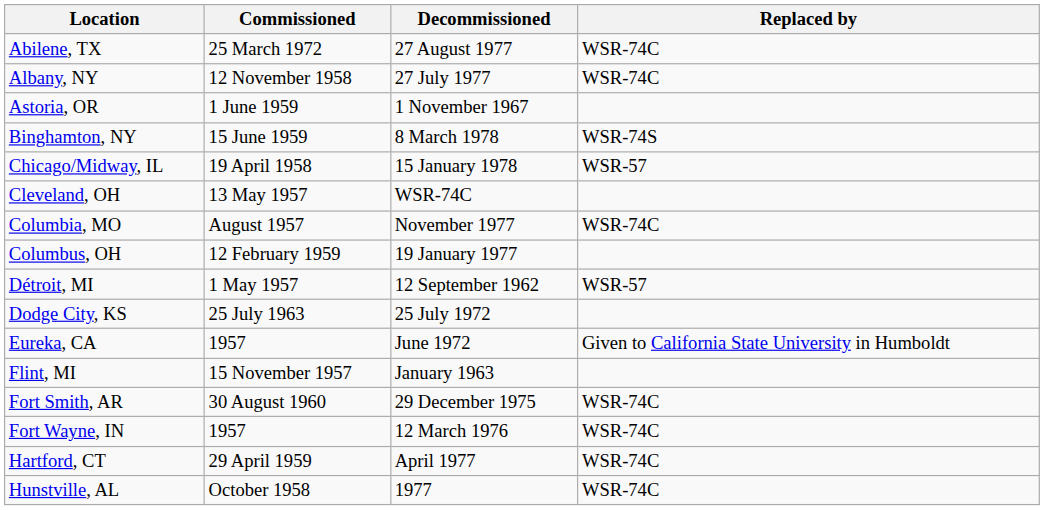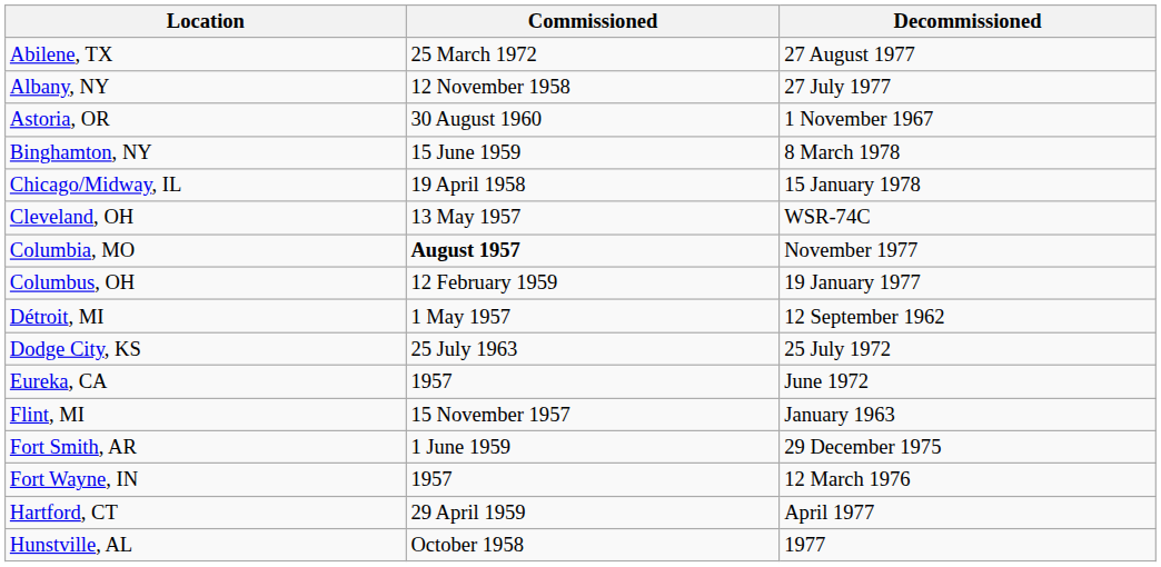 <table class="wikitable left" width="45%">
 <tr>
 <th>Location</th>
 <th>Commissioned</th>
 <th>Decommissioned</th>
-<th>Replaced by</th>
 </tr>
 <tr>
 <td><a href='#'>Abilene</a>, TX</td>
 <td>25 March 1972</td>
 <td>27 August 1977</td>
-<td>WSR-74C</td>
 </tr>
 <tr>
 <td><a href='#'>Albany</a>, NY</td>
 <td>12 November 1958</td>
 <td>27 July 1977</td>
-<td>WSR-74C</td>
 </tr>
 <tr>
 <td><a href='#'>Astoria</a>, OR</td>
-<td>1 June 1959</td>
+<td>30 August 1960</td>
 <td>1 November 1967</td>
-<td></td>
 </tr>
 <tr>
 <td><a href='#'>Binghamton</a>, NY</td>
 <td>15 June 1959</td>
 <td>8 March 1978</td>
-<td>WSR-74S</td>
 </tr>
 <tr>
 <td><a href='#'>Chicago/Midway</a>, IL</td>
 <td>19 April 1958</td>
 <td>15 January 1978</td>
-<td>WSR-57</td>
 </tr>
 <tr>
 <td><a href='#'>Cleveland</a>, OH</td>
 <td>13 May 1957</td>
 <td 4 August 1976>WSR-74C</td>
-<td></td>
 </tr>
 <tr>
 <td><a href='#'>Columbia</a>, MO</td>
-<td>August 1957</td>
+<td><strong>August 1957</strong></td>
 <td>November 1977</td>
-<td>WSR-74C</td>
 </tr>
 <tr>
 <td><a href='#'>Columbus</a>, OH</td>
 <td>12 February 1959</td>
 <td>19 January 1977</td>
-<td></td>
 </tr>
 <tr>
 <td><a href='#'>Détroit</a>, MI</td>
 <td>1 May 1957</td>
 <td>12 September 1962</td>
-<td>WSR-57</td>
 </tr>
 <tr>
 <td><a href='#'>Dodge City</a>, KS</td>
 <td>25 July 1963</td>
 <td>25 July 1972</td>
-<td></td>
 </tr>
 <tr>
 <td><a href='#'>Eureka</a>, CA</td>
 <td>1957</td>
 <td>June 1972</td>
-<td>Given to <a href='#'>California State University</a> in Humboldt</td>
 </tr>
 <tr>
 <td><a href='#'>Flint</a>, MI</td>
 <td>15 November 1957</td>
 <td>January 1963</td>
-<td></td>
 </tr>
 <tr>
 <td><a href='#'>Fort Smith</a>, AR</td>
-<td>30 August 1960</td>
+<td>1 June 1959</td>
 <td>29 December 1975</td>
-<td>WSR-74C</td>
 </tr>
 <tr>
 <td><a href='#'>Fort Wayne</a>, IN</td>
 <td>1957</td>
 <td>12 March 1976</td>
-<td>WSR-74C</td>
 </tr>
 <tr>
 <td><a href='#'>Hartford</a>, CT</td>
 <td>29 April 1959</td>
 <td>April 1977</td>
-<td>WSR-74C</td>
 </tr>
 <tr>
 <td><a href='#'>Hunstville</a>, AL</td>
 <td>October 1958</td>
 <td>1977</td>
-<td>WSR-74C</td>
 </tr>
 </table>
